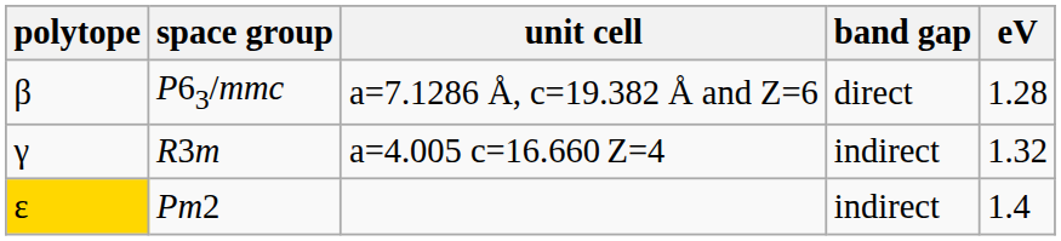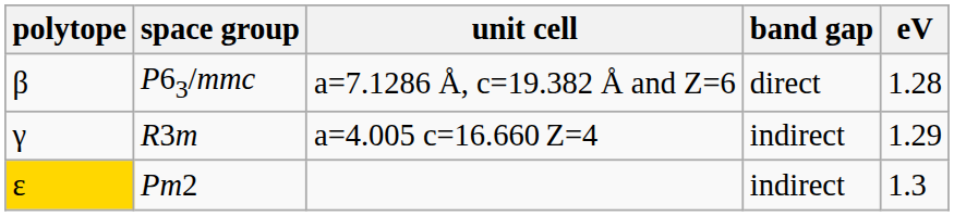 <table class="wikitable">
 <tr>
 <th>polytope</th>
 <th>space group</th>
 <th>unit cell</th>
 <th>band gap</th>
 <th>eV</th>
 </tr>
 <tr>
 <td>β</td>
 <td><em>P</em>6<sub>3</sub>/<em>mmc</em></td>
 <td>a=7.1286 Å, c=19.382 Å and Z=6</td>
 <td>direct</td>
 <td>1.28</td>
 </tr>
 <tr>
 <td>γ</td>
 <td><em>R</em>3<em>m</em></td>
 <td>a=4.005 c=16.660 Z=4</td>
 <td>indirect</td>
-<td>1.32</td>
+<td>1.29</td>
 </tr>
 <tr>
 <td style="background: gold;">ε</td>
 <td><em>P</em><em>m</em>2</td>
 <td></td>
 <td>indirect</td>
-<td>1.4</td>
+<td>1.3</td>
 </tr>
 </table>
